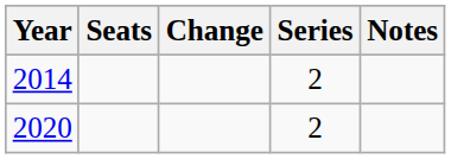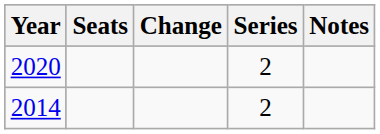 <table class="wikitable" style="font-size:95%;text-align:center;">
 <tr>
 <th>Year</th>
 <th>Seats</th>
 <th>Change</th>
 <th>Series</th>
 <th>Notes</th>
 </tr>
 <tr>
+<td><a href='#'>2020</a></td>
+<td></td>
+<td></td>
+<td>2</td>
+<td></td>
+</tr>
+<tr>
 <td><a href='#'>2014</a></td>
 <td></td>
 <td></td>
 <td>2</td>
 <td></td>
 </tr>
-<tr>
-<td><a href='#'>2020</a></td>
-<td></td>
-<td></td>
-<td>2</td>
-<td></td>
-</tr>
 </table>
